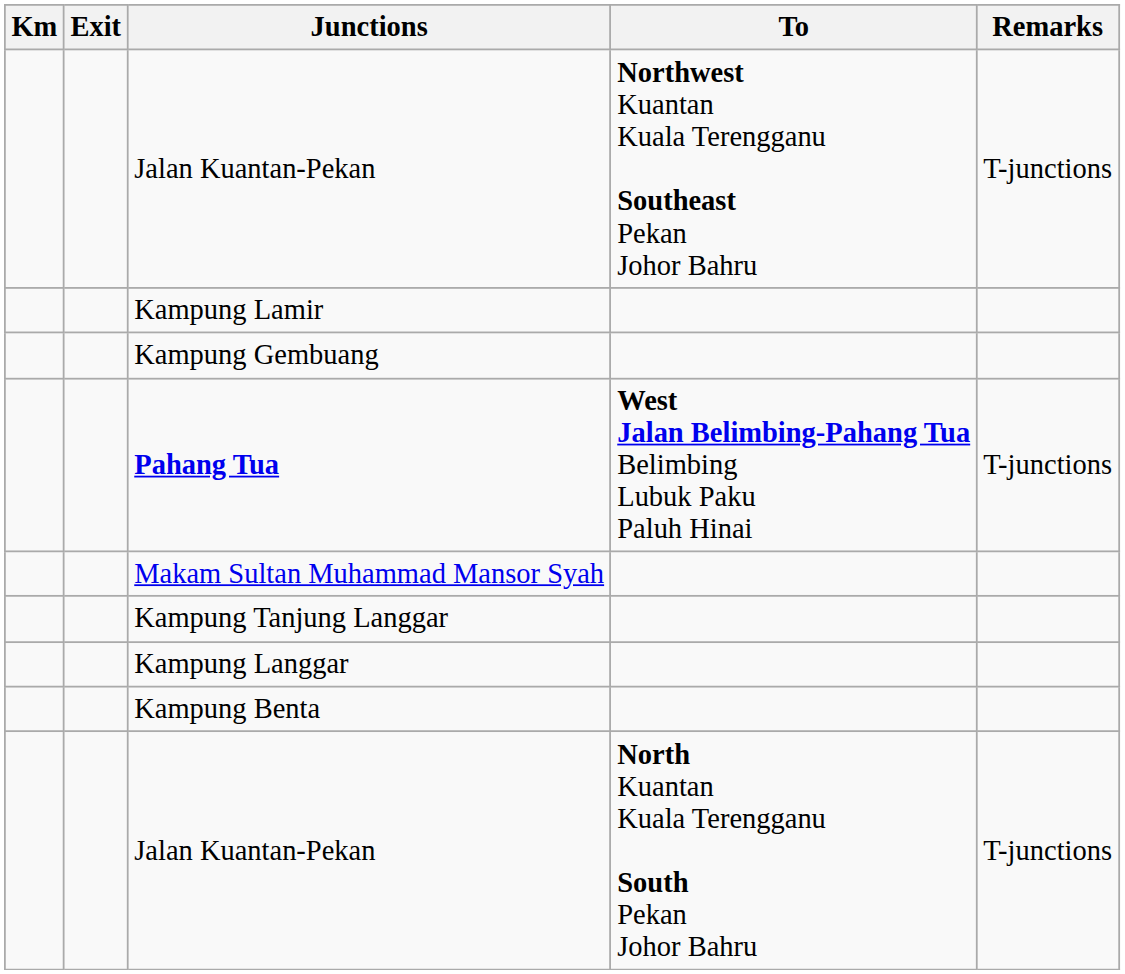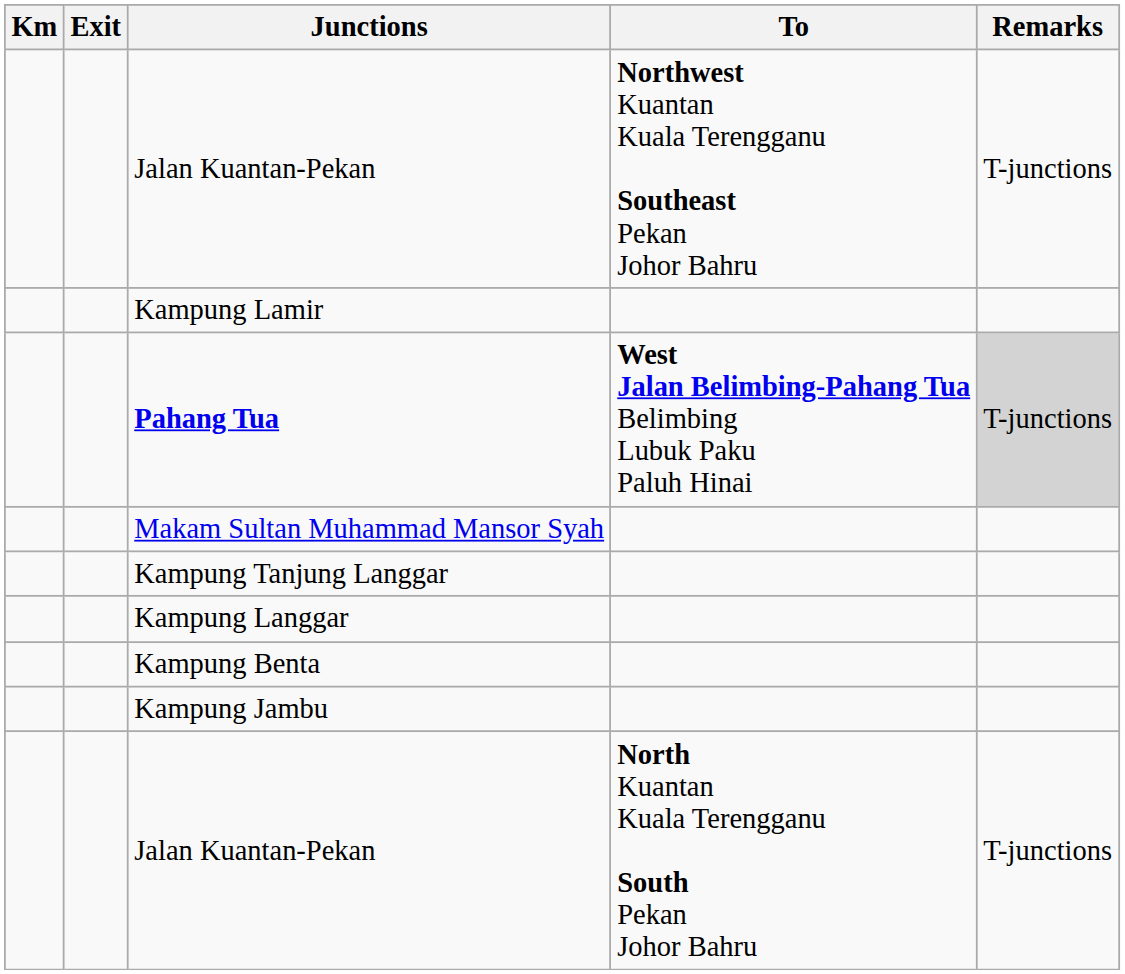 <table class="wikitable">
 <tr>
 <th>Km</th>
 <th>Exit</th>
 <th>Junctions</th>
 <th>To</th>
 <th>Remarks</th>
 </tr>
 <tr>
 <td></td>
 <td></td>
 <td>Jalan Kuantan-Pekan</td>
 <td><strong>Northwest</strong><br>  Kuantan<br>  Kuala Terengganu<br><br><strong>Southeast</strong><br>  Pekan<br>  Johor Bahru</td>
 <td>T-junctions</td>
 </tr>
 <tr>
 <td></td>
 <td></td>
 <td>Kampung Lamir</td>
 <td></td>
 <td></td>
 </tr>
 <tr>
 <td></td>
 <td></td>
-<td>Kampung Gembuang</td>
-<td></td>
-<td></td>
-</tr>
-<tr>
-<td></td>
-<td></td>
 <td><strong><a href='#'>Pahang Tua</a></strong></td>
 <td><strong>West</strong><br> <strong><a href='#'>Jalan Belimbing-Pahang Tua</a></strong><br>Belimbing<br>Lubuk Paku<br>Paluh Hinai</td>
-<td>T-junctions</td>
+<td style="background: lightgrey;">T-junctions</td>
 </tr>
 <tr>
 <td></td>
 <td></td>
 <td><a href='#'>Makam Sultan Muhammad Mansor Syah</a></td>
 <td></td>
 <td></td>
 </tr>
 <tr>
 <td></td>
 <td></td>
 <td>Kampung Tanjung Langgar</td>
 <td></td>
 <td></td>
 </tr>
 <tr>
 <td></td>
 <td></td>
 <td>Kampung Langgar</td>
 <td></td>
 <td></td>
 </tr>
 <tr>
 <td></td>
 <td></td>
 <td>Kampung Benta</td>
 <td></td>
 <td></td>
 </tr>
 <tr>
 <td></td>
 <td></td>
+<td>Kampung Jambu</td>
+<td></td>
+<td></td>
+</tr>
+<tr>
+<td></td>
+<td></td>
 <td>Jalan Kuantan-Pekan</td>
 <td><strong>North</strong><br>  Kuantan<br>  Kuala Terengganu<br><br><strong>South</strong><br>  Pekan<br>  Johor Bahru</td>
 <td>T-junctions</td>
 </tr>
 </table>
